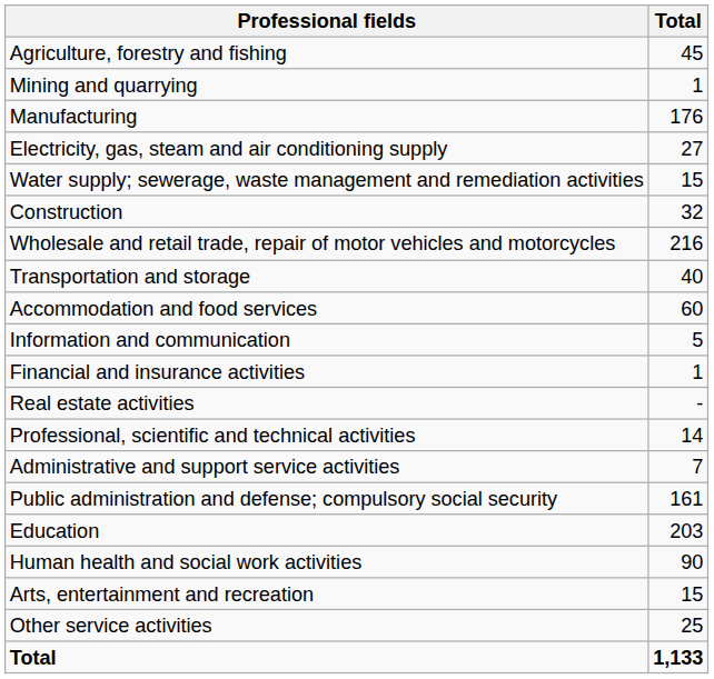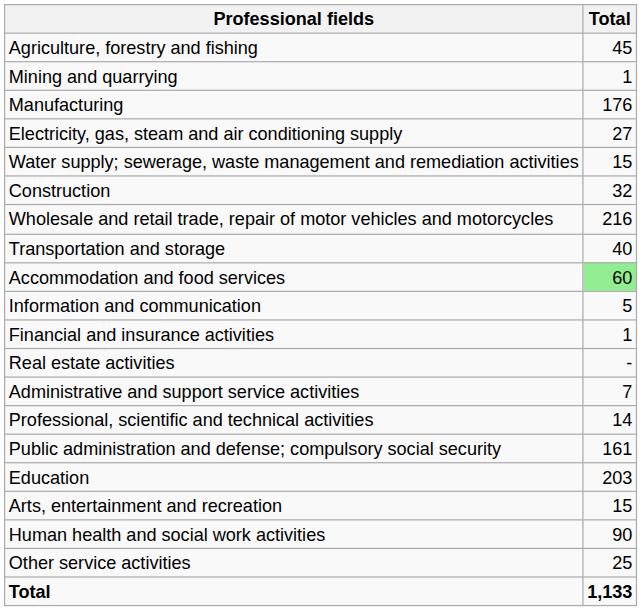 <table class="wikitable sortable" style="font-size:95%;">
 <tr>
 <th>Professional fields</th>
 <th>Total</th>
 </tr>
 <tr>
 <td>Agriculture, forestry and fishing</td>
 <td align="right">45</td>
 </tr>
 <tr>
 <td>Mining and quarrying</td>
 <td align="right">1</td>
 </tr>
 <tr>
 <td>Manufacturing</td>
 <td align="right">176</td>
 </tr>
 <tr>
 <td>Electricity, gas, steam and air conditioning supply</td>
 <td align="right">27</td>
 </tr>
 <tr>
 <td>Water supply; sewerage, waste management and remediation activities</td>
 <td align="right">15</td>
 </tr>
 <tr>
 <td>Construction</td>
 <td align="right">32</td>
 </tr>
 <tr>
 <td>Wholesale and retail trade, repair of motor vehicles and motorcycles</td>
 <td align="right">216</td>
 </tr>
 <tr>
 <td>Transportation and storage</td>
 <td align="right">40</td>
 </tr>
 <tr>
 <td>Accommodation and food services</td>
-<td align="right">60</td>
+<td align="right" style="background: lightgreen;">60</td>
 </tr>
 <tr>
 <td>Information and communication</td>
 <td align="right">5</td>
 </tr>
 <tr>
 <td>Financial and insurance activities</td>
 <td align="right">1</td>
 </tr>
 <tr>
 <td>Real estate activities</td>
 <td align="right">-</td>
 </tr>
 <tr>
+<td>Administrative and support service activities</td>
+<td align="right">7</td>
+</tr>
+<tr>
 <td>Professional, scientific and technical activities</td>
 <td align="right">14</td>
-</tr>
-<tr>
-<td>Administrative and support service activities</td>
-<td align="right">7</td>
 </tr>
 <tr>
 <td>Public administration and defense; compulsory social security</td>
 <td align="right">161</td>
 </tr>
 <tr>
 <td>Education</td>
 <td align="right">203</td>
 </tr>
 <tr>
+<td>Arts, entertainment and recreation</td>
+<td align="right">15</td>
+</tr>
+<tr>
 <td>Human health and social work activities</td>
 <td align="right">90</td>
-</tr>
-<tr>
-<td>Arts, entertainment and recreation</td>
-<td align="right">15</td>
 </tr>
 <tr>
 <td>Other service activities</td>
 <td align="right">25</td>
 </tr>
 <tr class="sortbottom">
 <td><strong>Total</strong></td>
 <td align="right"><strong>1,133</strong></td>
 </tr>
 </table>
